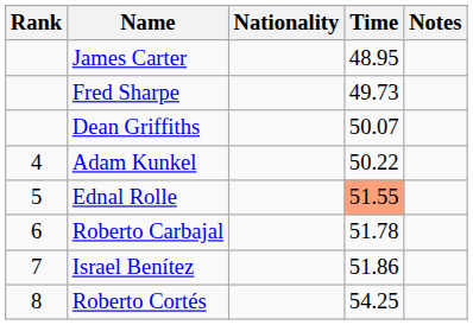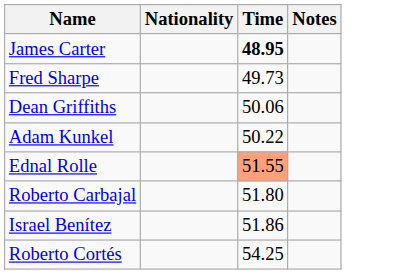 <table class="wikitable sortable" style="text-align:center">
 <tr>
-<th>Rank</th>
 <th>Name</th>
 <th>Nationality</th>
 <th>Time</th>
 <th>Notes</th>
 </tr>
 <tr>
-<td align=center></td>
 <td align=left><a href='#'>James Carter</a></td>
 <td align=left></td>
-<td>48.95</td>
+<td><strong>48.95</strong></td>
 <td></td>
 </tr>
 <tr>
-<td align=center></td>
 <td align=left><a href='#'>Fred Sharpe</a></td>
 <td align=left></td>
 <td>49.73</td>
 <td></td>
 </tr>
 <tr>
-<td align=center></td>
 <td align=left><a href='#'>Dean Griffiths</a></td>
 <td align=left></td>
-<td>50.07</td>
+<td>50.06</td>
 <td></td>
 </tr>
 <tr>
-<td align=center>4</td>
 <td align=left><a href='#'>Adam Kunkel</a></td>
 <td align=left></td>
 <td>50.22</td>
 <td></td>
 </tr>
 <tr>
-<td align=center>5</td>
 <td align=left><a href='#'>Ednal Rolle</a></td>
 <td align=left></td>
 <td style="background: lightsalmon;">51.55</td>
 <td></td>
 </tr>
 <tr>
-<td align=center>6</td>
 <td align=left><a href='#'>Roberto Carbajal</a></td>
 <td align=left></td>
-<td>51.78</td>
+<td>51.80</td>
 <td></td>
 </tr>
 <tr>
-<td align=center>7</td>
 <td align=left><a href='#'>Israel Benítez</a></td>
 <td align=left></td>
 <td>51.86</td>
 <td></td>
 </tr>
 <tr>
-<td align=center>8</td>
 <td align=left><a href='#'>Roberto Cortés</a></td>
 <td align=left></td>
 <td>54.25</td>
 <td></td>
 </tr>
 </table>
